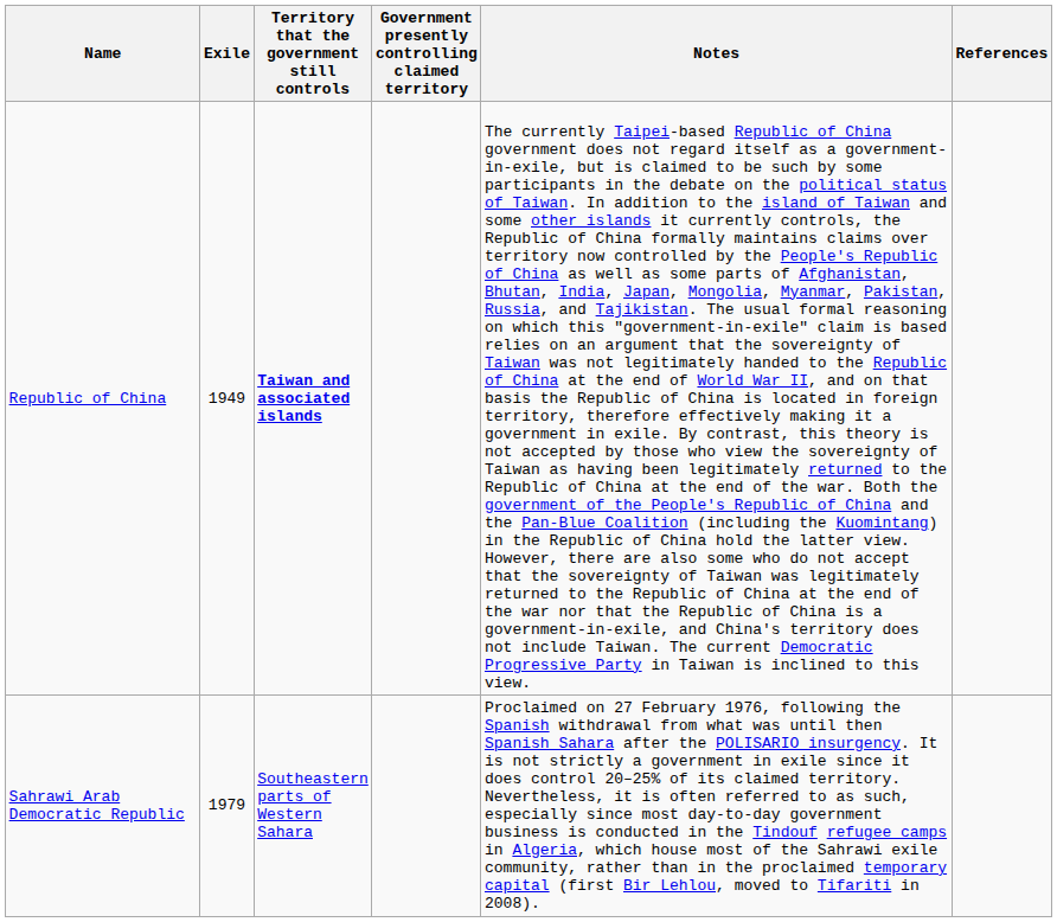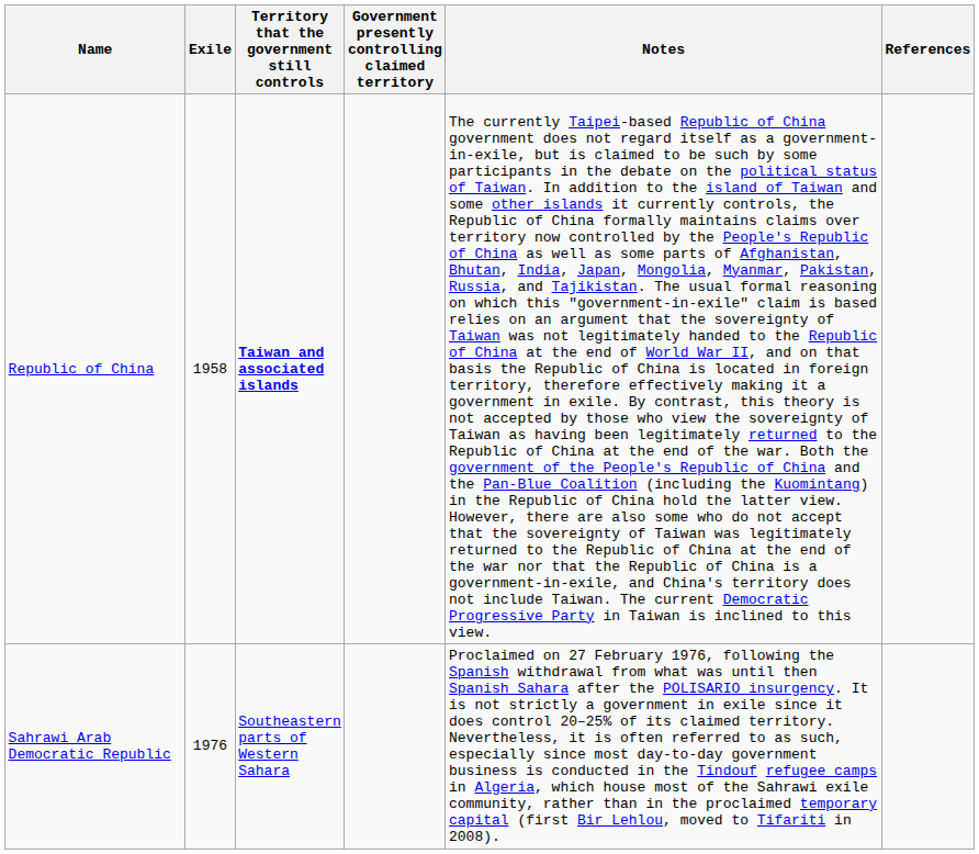 <table class="unsortable wikitable" style="width: 100%">
 <tr>
 <th style="width:20%;" class="unsortable">Name</th>
 <th style="width:5%;" class="unsortable">Exile</th>
 <th style="width:10%;" class="unsortable">Territory that the government still controls</th>
 <th style="width:10%;" class="unsortable">Government presently controlling claimed territory</th>
 <th style="width:50%;" class="unsortable">Notes</th>
 <th style="width:5%;" class="unsortable">References</th>
 </tr>
 <tr>
 <td> <a href='#'>Republic of China</a></td>
-<td style="text-align:center;">1949</td>
+<td style="text-align:center;">1958</td>
 <td><strong><a href='#'>Taiwan and associated islands</a></strong></td>
 <td></td>
 <td><br>The currently <a href='#'>Taipei</a>-based <a href='#'>Republic of China</a> government does not regard itself as a government-in-exile, but is claimed to be such by some participants in the debate on the <a href='#'>political status of Taiwan</a>. In addition to the <a href='#'>island of Taiwan</a> and some <a href='#'>other islands</a> it currently controls, the Republic of China formally maintains claims over territory now controlled by the <a href='#'>People's Republic of China</a> as well as some parts of <a href='#'>Afghanistan</a>, <a href='#'>Bhutan</a>, <a href='#'>India</a>, <a href='#'>Japan</a>, <a href='#'>Mongolia</a>, <a href='#'>Myanmar</a>, <a href='#'>Pakistan</a>, <a href='#'>Russia</a>, and <a href='#'>Tajikistan</a>. The usual formal reasoning on which this "government-in-exile" claim is based relies on an argument that the sovereignty of <a href='#'>Taiwan</a> was not legitimately handed to the <a href='#'>Republic of China</a> at the end of <a href='#'>World War II</a>, and on that basis the Republic of China is located in foreign territory, therefore effectively making it a government in exile. By contrast, this theory is not accepted by those who view the sovereignty of Taiwan as having been legitimately <a href='#'>returned</a> to the Republic of China at the end of the war. Both the <a href='#'>government of the People's Republic of China</a> and the <a href='#'>Pan-Blue Coalition</a> (including the <a href='#'>Kuomintang</a>) in the Republic of China hold the latter view. However, there are also some who do not accept that the sovereignty of Taiwan was legitimately returned to the Republic of China at the end of the war nor that the Republic of China is a government-in-exile, and China's territory does not include Taiwan. The current <a href='#'>Democratic Progressive Party</a> in Taiwan is inclined to this view.</td>
 </tr>
 <tr>
 <td> <a href='#'>Sahrawi Arab Democratic Republic</a></td>
-<td style="text-align:center;">1979</td>
+<td style="text-align:center;">1976</td>
 <td><a href='#'>Southeastern parts of Western Sahara</a></td>
 <td> <small> </small></td>
 <td>Proclaimed on 27 February 1976, following the <a href='#'>Spanish</a> withdrawal from what was until then <a href='#'>Spanish Sahara</a> after the <a href='#'>POLISARIO insurgency</a>. It is not strictly a government in exile since it does control 20–25% of its claimed territory. Nevertheless, it is often referred to as such, especially since most day-to-day government business is conducted in the <a href='#'>Tindouf</a> <a href='#'>refugee camps</a> in <a href='#'>Algeria</a>, which house most of the Sahrawi exile community, rather than in the proclaimed <a href='#'>temporary capital</a> (first <a href='#'>Bir Lehlou</a>, moved to <a href='#'>Tifariti</a> in 2008).</td>
 <td align=center></td>
 </tr>
 </table>
